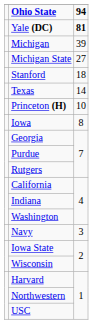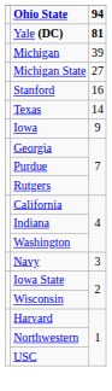 <table class="wikitable sortable" style="text-align:center">
 <tr>
 </tr>
 <tr>
 <td></td>
 <td align=left><strong><a href='#'>Ohio State</a></strong></td>
 <td><strong>94</strong></td>
 </tr>
 <tr>
 <td></td>
 <td align=left><a href='#'>Yale</a> <strong>(DC)</strong></td>
 <td><strong>81</strong></td>
 </tr>
 <tr>
 <td></td>
 <td align=left><a href='#'>Michigan</a></td>
 <td>39</td>
 </tr>
 <tr>
 <td></td>
 <td align=left><a href='#'>Michigan State</a></td>
 <td>27</td>
 </tr>
 <tr>
 <td></td>
 <td align=left><a href='#'>Stanford</a></td>
-<td>18</td>
+<td>16</td>
 </tr>
 <tr>
 <td></td>
 <td align=left><a href='#'>Texas</a></td>
 <td>14</td>
 </tr>
 <tr>
 <td></td>
-<td align=left><a href='#'>Princeton</a> <strong>(H)</strong></td>
-<td>10</td>
-</tr>
-<tr>
-<td></td>
 <td align=left><a href='#'>Iowa</a></td>
-<td>8</td>
+<td>9</td>
 </tr>
 <tr>
 <td rowspan=3></td>
 <td align=left><a href='#'>Georgia</a></td>
 <td rowspan=3>7</td>
 </tr>
 <tr>
 <td align=left><a href='#'>Purdue</a></td>
 </tr>
 <tr>
 <td align=left><a href='#'>Rutgers</a></td>
 </tr>
 <tr>
 <td rowspan=3></td>
 <td align=left><a href='#'>California</a></td>
 <td rowspan=3>4</td>
 </tr>
 <tr>
 <td align=left><a href='#'>Indiana</a></td>
 </tr>
 <tr>
 <td align=left><a href='#'>Washington</a></td>
 </tr>
 <tr>
 <td></td>
 <td align=left><a href='#'>Navy</a></td>
 <td>3</td>
 </tr>
 <tr>
 <td rowspan=2></td>
 <td align=left><a href='#'>Iowa State</a></td>
 <td rowspan=2>2</td>
 </tr>
 <tr>
 <td align=left><a href='#'>Wisconsin</a></td>
 </tr>
 <tr>
 <td rowspan=3></td>
 <td align=left><a href='#'>Harvard</a></td>
 <td rowspan=3>1</td>
 </tr>
 <tr>
 <td align=left><a href='#'>Northwestern</a></td>
 </tr>
 <tr>
 <td align=left><a href='#'>USC</a></td>
 </tr>
 </table>
